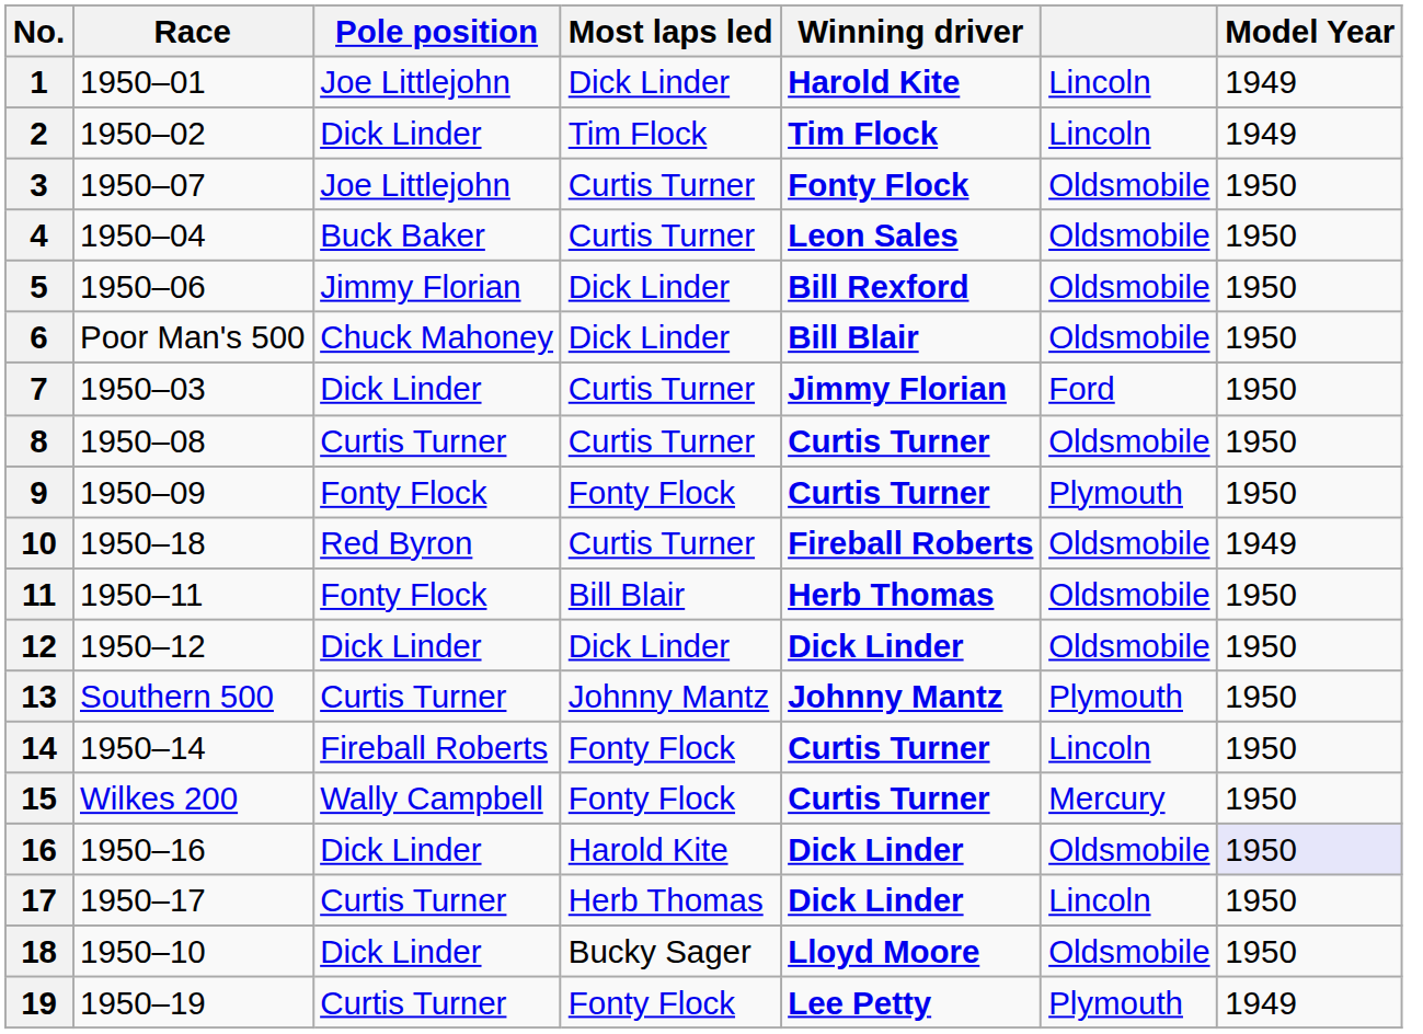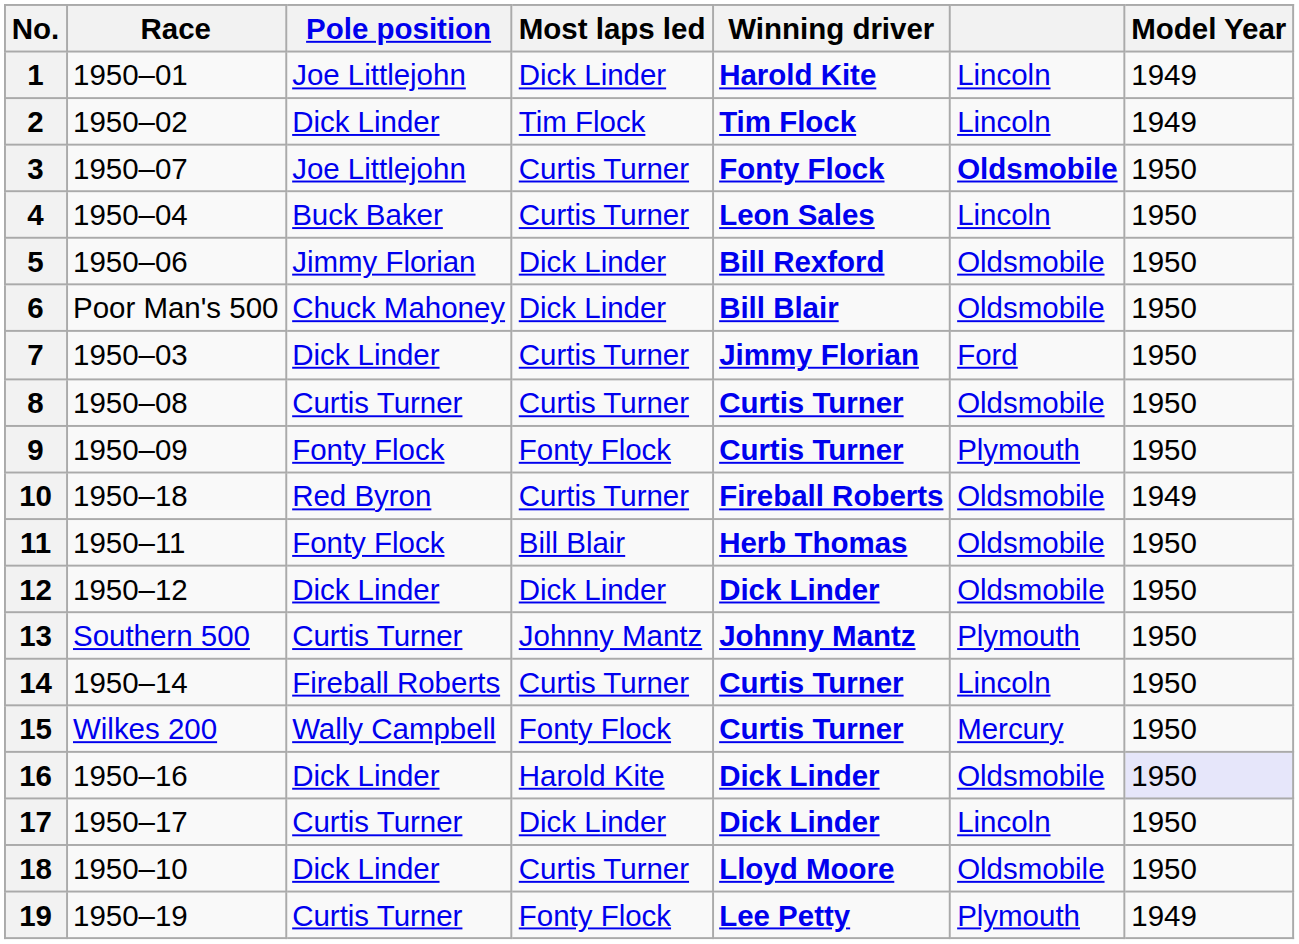 <table class="wikitable sortable" style="font-size:95%">
 <tr>
 <th>No.</th>
 <th>Race</th>
 <th><a href='#'>Pole position</a></th>
 <th>Most laps led</th>
 <th>Winning driver</th>
 <th></th>
 <th>Model Year</th>
 </tr>
 <tr>
 <th>1</th>
 <td>1950–01</td>
 <td> <a href='#'>Joe Littlejohn</a></td>
 <td> <a href='#'>Dick Linder</a></td>
 <td><strong> <a href='#'>Harold Kite</a></strong></td>
 <td><a href='#'>Lincoln</a></td>
 <td>1949</td>
 </tr>
 <tr>
 <th>2</th>
 <td>1950–02</td>
 <td> <a href='#'>Dick Linder</a></td>
 <td> <a href='#'>Tim Flock</a></td>
 <td><strong> <a href='#'>Tim Flock</a></strong></td>
 <td><a href='#'>Lincoln</a></td>
 <td>1949</td>
 </tr>
 <tr>
 <th>3</th>
 <td>1950–07</td>
 <td> <a href='#'>Joe Littlejohn</a></td>
 <td> <a href='#'>Curtis Turner</a></td>
 <td><strong> <a href='#'>Fonty Flock</a></strong></td>
-<td><a href='#'>Oldsmobile</a></td>
+<td><strong><a href='#'>Oldsmobile</a></strong></td>
 <td>1950</td>
 </tr>
 <tr>
 <th>4</th>
 <td>1950–04</td>
 <td> <a href='#'>Buck Baker</a></td>
 <td> <a href='#'>Curtis Turner</a></td>
 <td><strong>  <a href='#'>Leon Sales</a></strong></td>
-<td><a href='#'>Oldsmobile</a></td>
+<td><a href='#'>Lincoln</a></td>
 <td>1950</td>
 </tr>
 <tr>
 <th>5</th>
 <td>1950–06</td>
 <td> <a href='#'>Jimmy Florian</a></td>
 <td> <a href='#'>Dick Linder</a></td>
 <td><strong> <a href='#'>Bill Rexford</a></strong></td>
 <td><a href='#'>Oldsmobile</a></td>
 <td>1950</td>
 </tr>
 <tr>
 <th>6</th>
 <td>Poor Man's 500</td>
 <td> <a href='#'>Chuck Mahoney</a></td>
 <td> <a href='#'>Dick Linder</a></td>
 <td><strong> <a href='#'>Bill Blair</a></strong></td>
 <td><a href='#'>Oldsmobile</a></td>
 <td>1950</td>
 </tr>
 <tr>
 <th>7</th>
 <td>1950–03</td>
 <td> <a href='#'>Dick Linder</a></td>
 <td> <a href='#'>Curtis Turner</a></td>
 <td><strong> <a href='#'>Jimmy Florian</a></strong></td>
 <td><a href='#'>Ford</a></td>
 <td>1950</td>
 </tr>
 <tr>
 <th>8</th>
 <td>1950–08</td>
 <td> <a href='#'>Curtis Turner</a></td>
 <td> <a href='#'>Curtis Turner</a></td>
 <td><strong> <a href='#'>Curtis Turner</a></strong></td>
 <td><a href='#'>Oldsmobile</a></td>
 <td>1950</td>
 </tr>
 <tr>
 <th>9</th>
 <td>1950–09</td>
 <td> <a href='#'>Fonty Flock</a></td>
 <td> <a href='#'>Fonty Flock</a></td>
 <td><strong> <a href='#'>Curtis Turner</a></strong></td>
 <td><a href='#'>Plymouth</a></td>
 <td>1950</td>
 </tr>
 <tr>
 <th>10</th>
 <td>1950–18</td>
 <td> <a href='#'>Red Byron</a></td>
 <td> <a href='#'>Curtis Turner</a></td>
 <td><strong> <a href='#'>Fireball Roberts</a></strong></td>
 <td><a href='#'>Oldsmobile</a></td>
 <td>1949</td>
 </tr>
 <tr>
 <th>11</th>
 <td>1950–11</td>
 <td> <a href='#'>Fonty Flock</a></td>
 <td> <a href='#'>Bill Blair</a></td>
 <td><strong> <a href='#'>Herb Thomas</a></strong></td>
 <td><a href='#'>Oldsmobile</a></td>
 <td>1950</td>
 </tr>
 <tr>
 <th>12</th>
 <td>1950–12</td>
 <td> <a href='#'>Dick Linder</a></td>
 <td> <a href='#'>Dick Linder</a></td>
 <td><strong> <a href='#'>Dick Linder</a></strong></td>
 <td><a href='#'>Oldsmobile</a></td>
 <td>1950</td>
 </tr>
 <tr>
 <th>13</th>
 <td><a href='#'>Southern 500</a></td>
 <td> <a href='#'>Curtis Turner</a></td>
 <td> <a href='#'>Johnny Mantz</a></td>
 <td><strong> <a href='#'>Johnny Mantz</a></strong></td>
 <td><a href='#'>Plymouth</a></td>
 <td>1950</td>
 </tr>
 <tr>
 <th>14</th>
 <td>1950–14</td>
 <td> <a href='#'>Fireball Roberts</a></td>
-<td> <a href='#'>Fonty Flock</a></td>
+<td> <a href='#'>Curtis Turner</a></td>
 <td><strong> <a href='#'>Curtis Turner</a></strong></td>
 <td><a href='#'>Lincoln</a></td>
 <td>1950</td>
 </tr>
 <tr>
 <th>15</th>
 <td><a href='#'>Wilkes 200</a></td>
 <td> <a href='#'>Wally Campbell</a></td>
 <td> <a href='#'>Fonty Flock</a></td>
 <td><strong> <a href='#'>Curtis Turner</a></strong></td>
 <td><a href='#'>Mercury</a></td>
 <td>1950</td>
 </tr>
 <tr>
 <th>16</th>
 <td>1950–16</td>
 <td> <a href='#'>Dick Linder</a></td>
 <td> <a href='#'>Harold Kite</a></td>
 <td><strong> <a href='#'>Dick Linder</a></strong></td>
 <td><a href='#'>Oldsmobile</a></td>
 <td style="background: lavender;">1950</td>
 </tr>
 <tr>
 <th>17</th>
 <td>1950–17</td>
 <td> <a href='#'>Curtis Turner</a></td>
-<td> <a href='#'>Herb Thomas</a></td>
+<td> <a href='#'>Dick Linder</a></td>
 <td><strong> <a href='#'>Dick Linder</a></strong></td>
 <td><a href='#'>Lincoln</a></td>
 <td>1950</td>
 </tr>
 <tr>
 <th>18</th>
 <td>1950–10</td>
 <td> <a href='#'>Dick Linder</a></td>
-<td> Bucky Sager</td>
+<td> <a href='#'>Curtis Turner</a></td>
 <td><strong> <a href='#'>Lloyd Moore</a></strong></td>
 <td><a href='#'>Oldsmobile</a></td>
 <td>1950</td>
 </tr>
 <tr>
 <th>19</th>
 <td>1950–19</td>
 <td> <a href='#'>Curtis Turner</a></td>
 <td> <a href='#'>Fonty Flock</a></td>
 <td><strong> <a href='#'>Lee Petty</a></strong></td>
 <td><a href='#'>Plymouth</a></td>
 <td>1949</td>
 </tr>
 </table>
